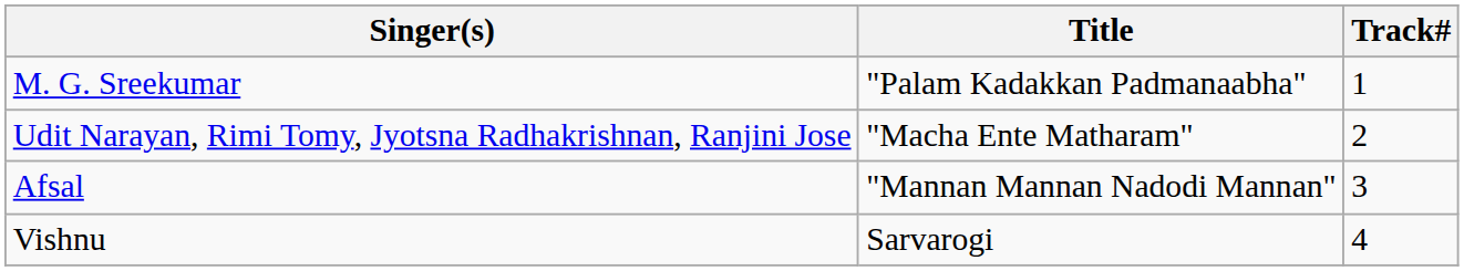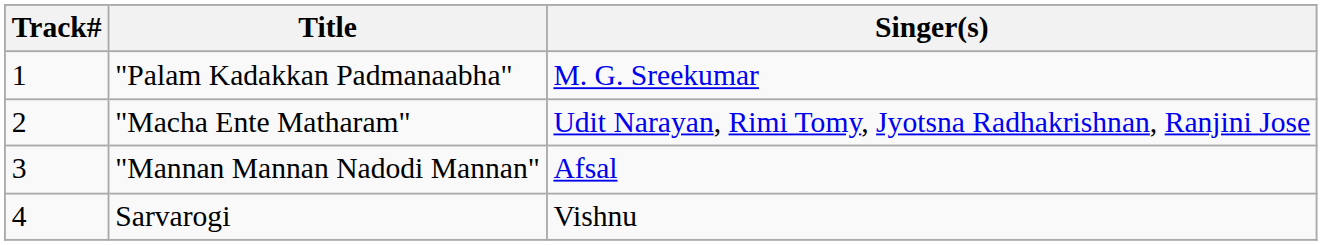 <table class="wikitable">
 <tr>
+<th>Track#</th>
+<th>Title</th>
 <th>Singer(s)</th>
-<th>Title</th>
-<th>Track#</th>
 </tr>
 <tr>
+<td>1</td>
+<td>"Palam Kadakkan Padmanaabha"</td>
 <td><a href='#'>M. G. Sreekumar</a></td>
-<td>"Palam Kadakkan Padmanaabha"</td>
-<td>1</td>
 </tr>
 <tr>
+<td>2</td>
+<td>"Macha Ente Matharam"</td>
 <td><a href='#'>Udit Narayan</a>, <a href='#'>Rimi Tomy</a>, <a href='#'>Jyotsna Radhakrishnan</a>, <a href='#'>Ranjini Jose</a></td>
-<td>"Macha Ente Matharam"</td>
-<td>2</td>
 </tr>
 <tr>
+<td>3</td>
+<td>"Mannan Mannan Nadodi Mannan"</td>
 <td><a href='#'>Afsal</a></td>
-<td>"Mannan Mannan Nadodi Mannan"</td>
-<td>3</td>
 </tr>
 <tr>
+<td>4</td>
+<td>Sarvarogi</td>
 <td>Vishnu</td>
-<td>Sarvarogi</td>
-<td>4</td>
 </tr>
 </table>
